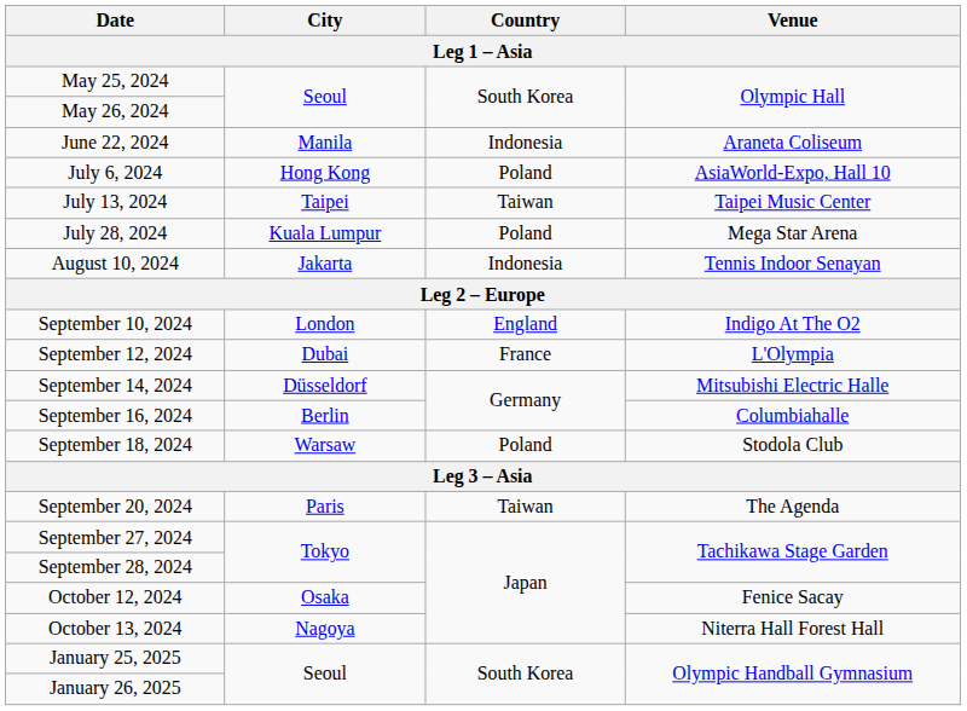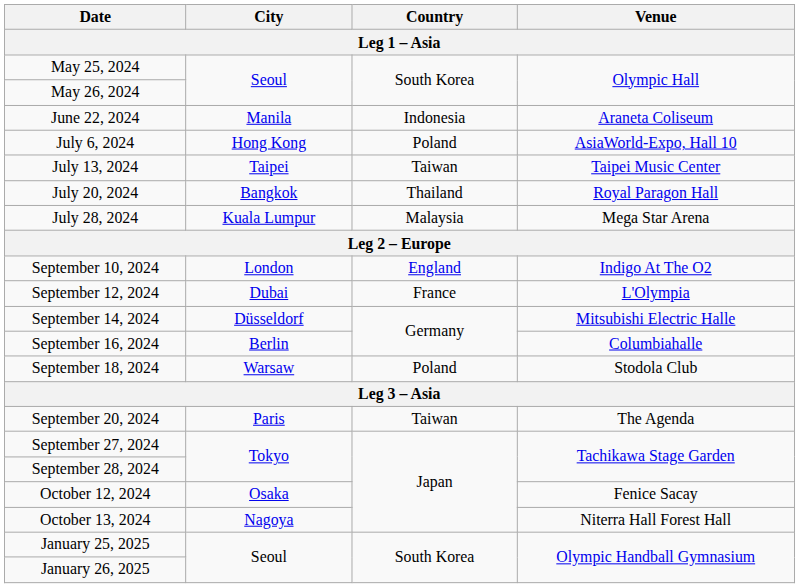 <table class="wikitable" style="text-align:center">
 <tr>
 <th scope="col" style="width:11em">Date</th>
 <th scope="col" style="width:10em">City</th>
 <th scope="col" style="width:10em">Country</th>
 <th scope="col" style="width:17em">Venue</th>
 </tr>
 <tr>
 <th colspan="4">Leg 1 – Asia</th>
 </tr>
 <tr>
 <td>May 25, 2024</td>
 <td rowspan="2"><a href='#'>Seoul</a></td>
 <td rowspan="2">South Korea</td>
 <td rowspan="2"><a href='#'>Olympic Hall</a></td>
 </tr>
 <tr>
 <td>May 26, 2024</td>
 </tr>
 <tr>
 <td>June 22, 2024</td>
 <td><a href='#'>Manila</a></td>
 <td>Indonesia</td>
 <td><a href='#'>Araneta Coliseum</a></td>
 </tr>
 <tr>
 <td>July 6, 2024</td>
 <td><a href='#'>Hong Kong</a></td>
 <td>Poland</td>
 <td><a href='#'>AsiaWorld-Expo, Hall 10</a></td>
 </tr>
 <tr>
 <td>July 13, 2024</td>
 <td><a href='#'>Taipei</a></td>
 <td>Taiwan</td>
 <td><a href='#'>Taipei Music Center</a></td>
 </tr>
 <tr>
+<td>July 20, 2024</td>
+<td><a href='#'>Bangkok</a></td>
+<td>Thailand</td>
+<td><a href='#'>Royal Paragon Hall</a></td>
+</tr>
+<tr>
 <td>July 28, 2024</td>
 <td><a href='#'>Kuala Lumpur</a></td>
-<td>Poland</td>
+<td>Malaysia</td>
 <td>Mega Star Arena</td>
-</tr>
-<tr>
-<td>August 10, 2024</td>
-<td><a href='#'>Jakarta</a></td>
-<td>Indonesia</td>
-<td><a href='#'>Tennis Indoor Senayan</a></td>
 </tr>
 <tr>
 <th colspan="4">Leg 2 – Europe</th>
 </tr>
 <tr>
 <td>September 10, 2024</td>
 <td><a href='#'>London</a></td>
 <td><a href='#'>England</a></td>
 <td><a href='#'>Indigo At The O2</a></td>
 </tr>
 <tr>
 <td>September 12, 2024</td>
 <td><a href='#'>Dubai</a></td>
 <td>France</td>
 <td><a href='#'>L'Olympia</a></td>
 </tr>
 <tr>
 <td>September 14, 2024</td>
 <td><a href='#'>Düsseldorf</a></td>
 <td rowspan="2">Germany</td>
 <td><a href='#'>Mitsubishi Electric Halle</a></td>
 </tr>
 <tr>
 <td>September 16, 2024</td>
 <td><a href='#'>Berlin</a></td>
 <td><a href='#'>Columbiahalle</a></td>
 </tr>
 <tr>
 <td>September 18, 2024</td>
 <td><a href='#'>Warsaw</a></td>
 <td>Poland</td>
 <td>Stodola Club</td>
 </tr>
 <tr>
 <th colspan="4">Leg 3 – Asia</th>
 </tr>
 <tr>
 <td>September 20, 2024</td>
 <td><a href='#'>Paris</a></td>
 <td>Taiwan</td>
 <td>The Agenda</td>
 </tr>
 <tr>
 <td>September 27, 2024</td>
 <td rowspan="2"><a href='#'>Tokyo</a></td>
 <td rowspan="4">Japan</td>
 <td rowspan="2"><a href='#'>Tachikawa Stage Garden</a></td>
 </tr>
 <tr>
 <td>September 28, 2024</td>
 </tr>
 <tr>
 <td>October 12, 2024</td>
 <td><a href='#'>Osaka</a></td>
 <td>Fenice Sacay</td>
 </tr>
 <tr>
 <td>October 13, 2024</td>
 <td><a href='#'>Nagoya</a></td>
 <td>Niterra Hall Forest Hall</td>
 </tr>
 <tr>
 <td>January 25, 2025</td>
 <td rowspan="2">Seoul</td>
 <td rowspan="2">South Korea</td>
 <td rowspan="2"><a href='#'>Olympic Handball Gymnasium</a></td>
 </tr>
 <tr>
 <td>January 26, 2025</td>
 </tr>
 </table>
